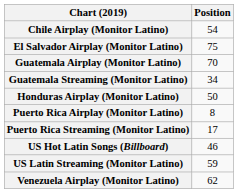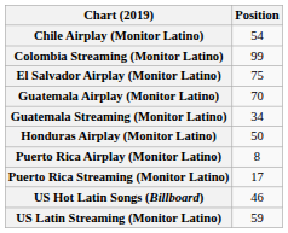 <table class="wikitable sortable plainrowheaders" style="text-align:center">
 <tr>
 <th scope="col">Chart (2019)</th>
 <th scope="col">Position</th>
 </tr>
 <tr>
 <th scope="row">Chile Airplay (Monitor Latino)</th>
 <td>54</td>
+</tr>
+<tr>
+<th scope="row">Colombia Streaming (Monitor Latino)</th>
+<td>99</td>
 </tr>
 <tr>
 <th scope="row">El Salvador Airplay (Monitor Latino)</th>
 <td>75</td>
 </tr>
 <tr>
 <th scope="row">Guatemala Airplay (Monitor Latino)</th>
 <td>70</td>
 </tr>
 <tr>
 <th scope="row">Guatemala Streaming (Monitor Latino)</th>
 <td>34</td>
 </tr>
 <tr>
 <th scope="row">Honduras Airplay (Monitor Latino)</th>
 <td>50</td>
 </tr>
 <tr>
 <th scope="row">Puerto Rica Airplay  (Monitor Latino)</th>
 <td>8</td>
 </tr>
 <tr>
 <th scope="row">Puerto Rica Streaming (Monitor Latino)</th>
 <td>17</td>
 </tr>
 <tr>
 <th scope="row">US Hot Latin Songs (<em>Billboard</em>)</th>
 <td>46</td>
 </tr>
 <tr>
 <th scope="row">US Latin Streaming (Monitor Latino)</th>
 <td>59</td>
 </tr>
-<tr>
-<th scope="row">Venezuela Airplay (Monitor Latino)</th>
-<td>62</td>
-</tr>
 </table>
